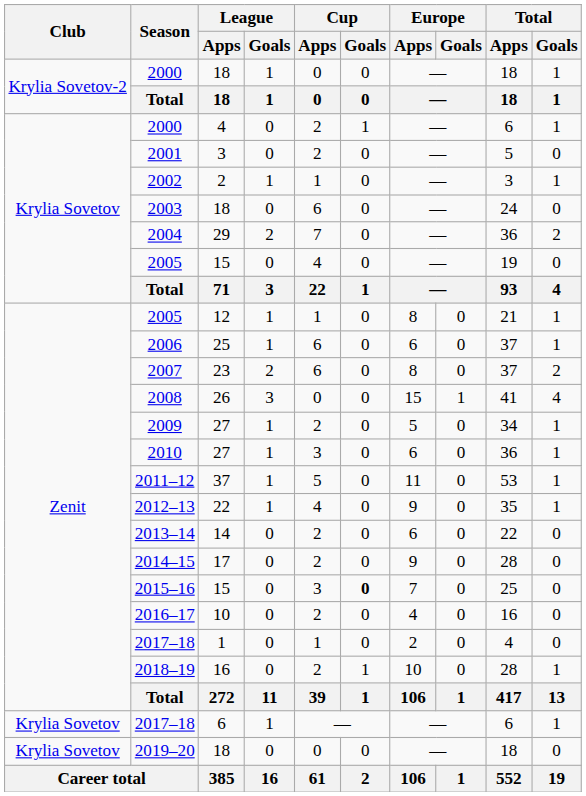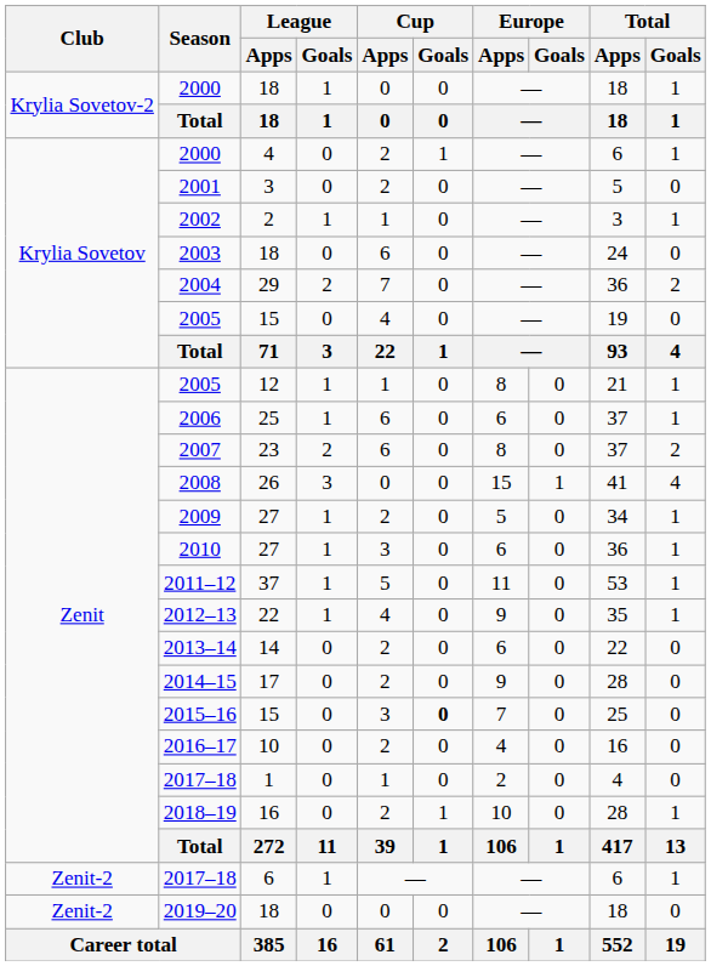 <table class="wikitable" style="text-align: center;">
 <tr>
 <th rowspan="2">Club</th>
 <th rowspan="2">Season</th>
 <th colspan="2">League</th>
 <th colspan="2">Cup</th>
 <th colspan="2">Europe</th>
 <th colspan="2">Total</th>
 </tr>
 <tr>
 <th>Apps</th>
 <th>Goals</th>
 <th>Apps</th>
 <th>Goals</th>
 <th>Apps</th>
 <th>Goals</th>
 <th>Apps</th>
 <th>Goals</th>
 </tr>
 <tr>
 <td rowspan="2"><a href='#'>Krylia Sovetov-2</a></td>
 <td><a href='#'>2000</a></td>
 <td>18</td>
 <td>1</td>
 <td>0</td>
 <td>0</td>
 <td colspan=2>—</td>
 <td>18</td>
 <td>1</td>
 </tr>
 <tr>
 <th>Total</th>
 <th>18</th>
 <th>1</th>
 <th>0</th>
 <th>0</th>
 <th colspan=2>—</th>
 <th>18</th>
 <th>1</th>
 </tr>
 <tr>
 <td rowspan="7"><a href='#'>Krylia Sovetov</a></td>
 <td><a href='#'>2000</a></td>
 <td>4</td>
 <td>0</td>
 <td>2</td>
 <td>1</td>
 <td colspan=2>—</td>
 <td>6</td>
 <td>1</td>
 </tr>
 <tr>
 <td><a href='#'>2001</a></td>
 <td>3</td>
 <td>0</td>
 <td>2</td>
 <td>0</td>
 <td colspan=2>—</td>
 <td>5</td>
 <td>0</td>
 </tr>
 <tr>
 <td><a href='#'>2002</a></td>
 <td>2</td>
 <td>1</td>
 <td>1</td>
 <td>0</td>
 <td colspan=2>—</td>
 <td>3</td>
 <td>1</td>
 </tr>
 <tr>
 <td><a href='#'>2003</a></td>
 <td>18</td>
 <td>0</td>
 <td>6</td>
 <td>0</td>
 <td colspan=2>—</td>
 <td>24</td>
 <td>0</td>
 </tr>
 <tr>
 <td><a href='#'>2004</a></td>
 <td>29</td>
 <td>2</td>
 <td>7</td>
 <td>0</td>
 <td colspan=2>—</td>
 <td>36</td>
 <td>2</td>
 </tr>
 <tr>
 <td><a href='#'>2005</a></td>
 <td>15</td>
 <td>0</td>
 <td>4</td>
 <td>0</td>
 <td colspan=2>—</td>
 <td>19</td>
 <td>0</td>
 </tr>
 <tr>
 <th>Total</th>
 <th>71</th>
 <th>3</th>
 <th>22</th>
 <th>1</th>
 <th colspan=2>—</th>
 <th>93</th>
 <th>4</th>
 </tr>
 <tr>
 <td rowspan="15"><a href='#'>Zenit</a></td>
 <td><a href='#'>2005</a></td>
 <td>12</td>
 <td>1</td>
 <td>1</td>
 <td>0</td>
 <td>8</td>
 <td>0</td>
 <td>21</td>
 <td>1</td>
 </tr>
 <tr>
 <td><a href='#'>2006</a></td>
 <td>25</td>
 <td>1</td>
 <td>6</td>
 <td>0</td>
 <td>6</td>
 <td>0</td>
 <td>37</td>
 <td>1</td>
 </tr>
 <tr>
 <td><a href='#'>2007</a></td>
 <td>23</td>
 <td>2</td>
 <td>6</td>
 <td>0</td>
 <td>8</td>
 <td>0</td>
 <td>37</td>
 <td>2</td>
 </tr>
 <tr>
 <td><a href='#'>2008</a></td>
 <td>26</td>
 <td>3</td>
 <td>0</td>
 <td>0</td>
 <td>15</td>
 <td>1</td>
 <td>41</td>
 <td>4</td>
 </tr>
 <tr>
 <td><a href='#'>2009</a></td>
 <td>27</td>
 <td>1</td>
 <td>2</td>
 <td>0</td>
 <td>5</td>
 <td>0</td>
 <td>34</td>
 <td>1</td>
 </tr>
 <tr>
 <td><a href='#'>2010</a></td>
 <td>27</td>
 <td>1</td>
 <td>3</td>
 <td>0</td>
 <td>6</td>
 <td>0</td>
 <td>36</td>
 <td>1</td>
 </tr>
 <tr>
 <td><a href='#'>2011–12</a></td>
 <td>37</td>
 <td>1</td>
 <td>5</td>
 <td>0</td>
 <td>11</td>
 <td>0</td>
 <td>53</td>
 <td>1</td>
 </tr>
 <tr>
 <td><a href='#'>2012–13</a></td>
 <td>22</td>
 <td>1</td>
 <td>4</td>
 <td>0</td>
 <td>9</td>
 <td>0</td>
 <td>35</td>
 <td>1</td>
 </tr>
 <tr>
 <td><a href='#'>2013–14</a></td>
 <td>14</td>
 <td>0</td>
 <td>2</td>
 <td>0</td>
 <td>6</td>
 <td>0</td>
 <td>22</td>
 <td>0</td>
 </tr>
 <tr>
 <td><a href='#'>2014–15</a></td>
 <td>17</td>
 <td>0</td>
 <td>2</td>
 <td>0</td>
 <td>9</td>
 <td>0</td>
 <td>28</td>
 <td>0</td>
 </tr>
 <tr>
 <td><a href='#'>2015–16</a></td>
 <td>15</td>
 <td>0</td>
 <td>3</td>
 <td><strong>0</strong></td>
 <td>7</td>
 <td>0</td>
 <td>25</td>
 <td>0</td>
 </tr>
 <tr>
 <td><a href='#'>2016–17</a></td>
 <td>10</td>
 <td>0</td>
 <td>2</td>
 <td>0</td>
 <td>4</td>
 <td>0</td>
 <td>16</td>
 <td>0</td>
 </tr>
 <tr>
 <td><a href='#'>2017–18</a></td>
 <td>1</td>
 <td>0</td>
 <td>1</td>
 <td>0</td>
 <td>2</td>
 <td>0</td>
 <td>4</td>
 <td>0</td>
 </tr>
 <tr>
 <td><a href='#'>2018–19</a></td>
 <td>16</td>
 <td>0</td>
 <td>2</td>
 <td>1</td>
 <td>10</td>
 <td>0</td>
 <td>28</td>
 <td>1</td>
 </tr>
 <tr>
 <th>Total</th>
 <th>272</th>
 <th>11</th>
 <th>39</th>
 <th>1</th>
 <th>106</th>
 <th>1</th>
 <th>417</th>
 <th>13</th>
 </tr>
 <tr>
-<td><a href='#'>Krylia Sovetov</a></td>
+<td><a href='#'>Zenit-2</a></td>
 <td><a href='#'>2017–18</a></td>
 <td>6</td>
 <td>1</td>
 <td colspan=2>—</td>
 <td colspan=2>—</td>
 <td>6</td>
 <td>1</td>
 </tr>
 <tr>
-<td><a href='#'>Krylia Sovetov</a></td>
+<td><a href='#'>Zenit-2</a></td>
 <td><a href='#'>2019–20</a></td>
 <td>18</td>
 <td>0</td>
 <td>0</td>
 <td>0</td>
 <td colspan=2>—</td>
 <td>18</td>
 <td>0</td>
 </tr>
 <tr>
 <th colspan="2">Career total</th>
 <th>385</th>
 <th>16</th>
 <th>61</th>
 <th>2</th>
 <th>106</th>
 <th>1</th>
 <th>552</th>
 <th>19</th>
 </tr>
 </table>
